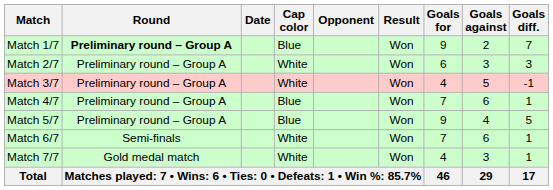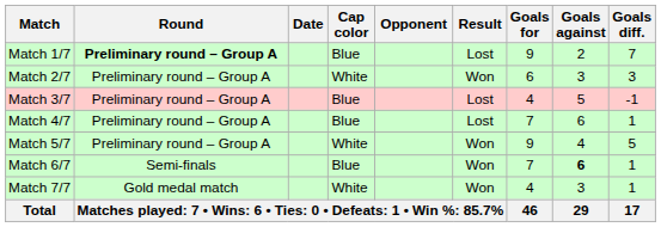 <table class="wikitable sortable" style="text-align: center; font-size: 85%; margin-left: 1em;">
 <tr>
 <th>Match</th>
 <th>Round</th>
 <th>Date</th>
 <th>Cap<br>color</th>
 <th>Opponent</th>
 <th>Result</th>
 <th>Goals<br>for</th>
 <th>Goals<br>against</th>
 <th>Goals<br>diff.</th>
 </tr>
 <tr style="background-color: #ccffcc;">
 <td>Match 1/7</td>
 <td><strong>Preliminary round – Group A</strong></td>
 <td style="text-align: right;"></td>
 <td style="text-align: left;"> Blue</td>
 <td style="text-align: left;"></td>
-<td>Won</td>
+<td>Lost</td>
 <td>9</td>
 <td>2</td>
 <td>7</td>
 </tr>
 <tr style="background-color: #ccffcc;">
 <td>Match 2/7</td>
 <td>Preliminary round – Group A</td>
 <td style="text-align: right;"></td>
 <td style="text-align: left;"> White</td>
 <td style="text-align: left;"></td>
 <td>Won</td>
 <td>6</td>
 <td>3</td>
 <td>3</td>
 </tr>
 <tr style="background-color: #ffcccc;">
 <td>Match 3/7</td>
 <td>Preliminary round – Group A</td>
 <td style="text-align: right;"></td>
-<td style="text-align: left;"> White</td>
+<td style="text-align: left;"> Blue</td>
 <td style="text-align: left;"></td>
-<td>Won</td>
+<td>Lost</td>
 <td>4</td>
 <td>5</td>
 <td>-1</td>
 </tr>
 <tr style="background-color: #ccffcc;">
 <td>Match 4/7</td>
 <td>Preliminary round – Group A</td>
 <td style="text-align: right;"></td>
 <td style="text-align: left;"> Blue</td>
 <td style="text-align: left;"></td>
-<td>Won</td>
+<td>Lost</td>
 <td>7</td>
 <td>6</td>
 <td>1</td>
 </tr>
 <tr style="background-color: #ccffcc;">
 <td>Match 5/7</td>
 <td>Preliminary round – Group A</td>
 <td style="text-align: right;"></td>
-<td style="text-align: left;"> Blue</td>
+<td style="text-align: left;"> White</td>
 <td style="text-align: left;"></td>
 <td>Won</td>
 <td>9</td>
 <td>4</td>
 <td>5</td>
 </tr>
 <tr style="background-color: #ccffcc;">
 <td>Match 6/7</td>
 <td>Semi-finals</td>
 <td style="text-align: right;"></td>
-<td style="text-align: left;"> White</td>
+<td style="text-align: left;"> Blue</td>
 <td style="text-align: left;"></td>
 <td>Won</td>
 <td>7</td>
-<td>6</td>
+<td><strong>6</strong></td>
 <td>1</td>
 </tr>
 <tr style="background-color: #ccffcc;">
 <td>Match 7/7</td>
 <td>Gold medal match</td>
 <td style="text-align: right;"></td>
 <td style="text-align: left;"> White</td>
 <td style="text-align: left;"></td>
 <td>Won</td>
 <td>4</td>
 <td>3</td>
 <td>1</td>
 </tr>
 <tr>
 <th>Total</th>
 <th colspan="5">Matches played: 7 • Wins: 6 • Ties: 0 • Defeats: 1 • Win %: 85.7%</th>
 <th>46</th>
 <th>29</th>
 <th>17</th>
 </tr>
 </table>
